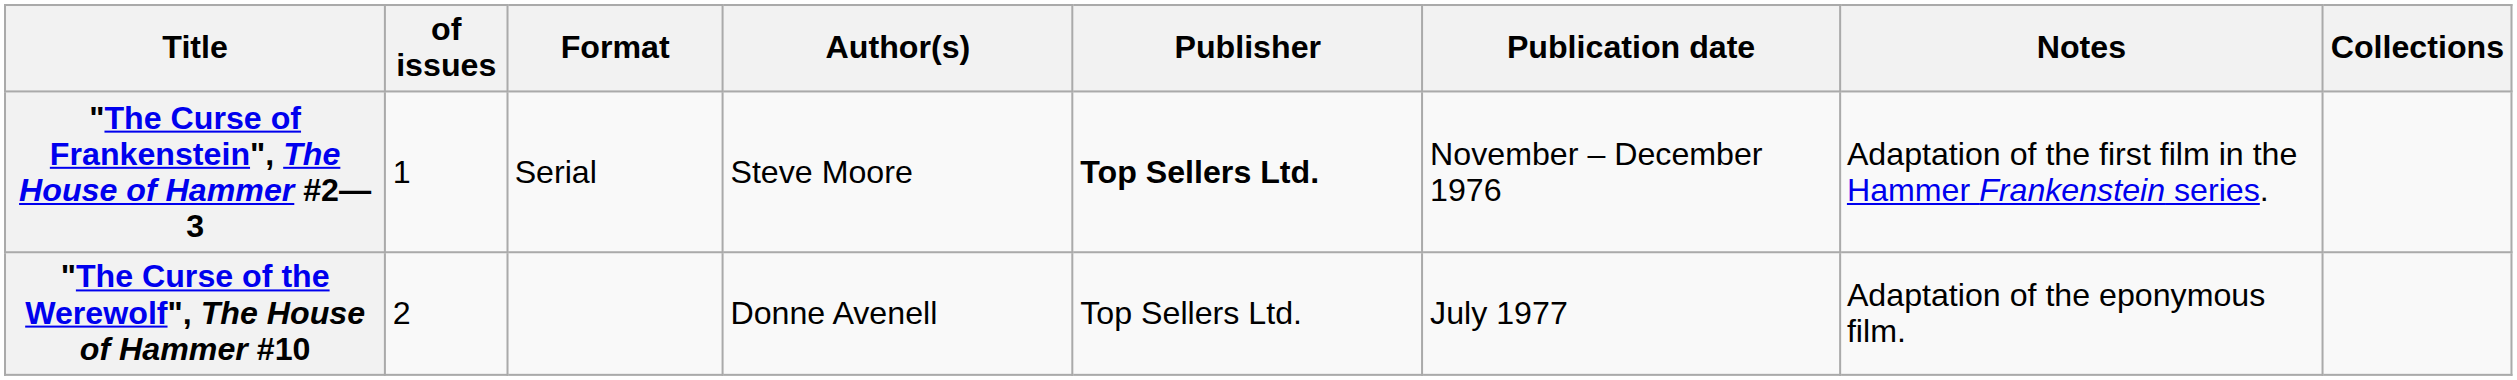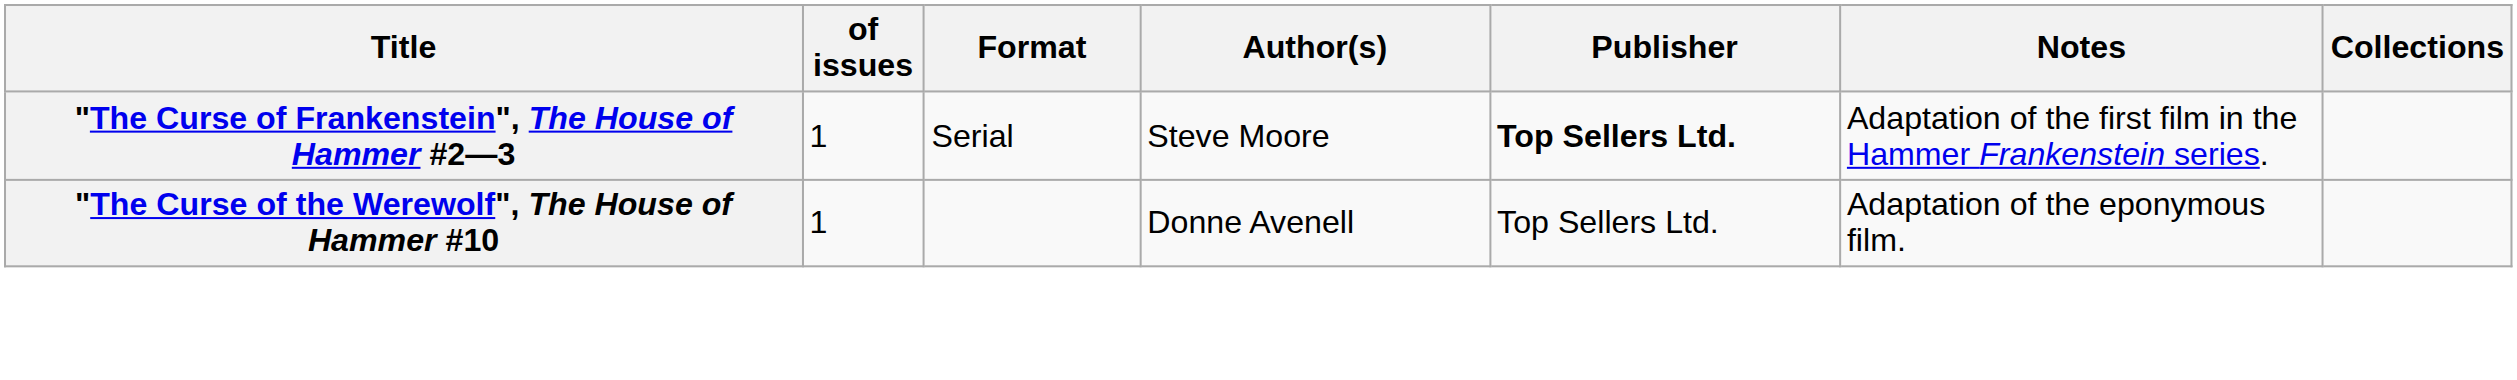 <table class="wikitable">
 <tr>
 <th>Title</th>
 <th style="width:40pt"> of issues</th>
 <th style="width:75pt">Format</th>
 <th style="width:125pt">Author(s)</th>
 <th style="width:125pt">Publisher</th>
-<th style="width:150pt">Publication date</th>
 <th style="width:175pt">Notes</th>
 <th>Collections</th>
 </tr>
 <tr>
 <th>"<a href='#'>The Curse of Frankenstein</a>", <em><a href='#'>The House of Hammer</a></em> #2—3</th>
 <td>1</td>
 <td>Serial</td>
 <td>Steve Moore</td>
 <td><strong>Top Sellers Ltd.</strong></td>
-<td>November – December 1976</td>
 <td>Adaptation of the first film in the <a href='#'>Hammer <em>Frankenstein</em> series</a>.</td>
 <td></td>
 </tr>
 <tr>
 <th>"<a href='#'>The Curse of the Werewolf</a>", <em>The House of Hammer</em> #10</th>
-<td>2</td>
+<td>1</td>
 <td></td>
 <td>Donne Avenell</td>
 <td>Top Sellers Ltd.</td>
-<td>July 1977</td>
 <td>Adaptation of the eponymous film.</td>
 <td></td>
 </tr>
 </table>
